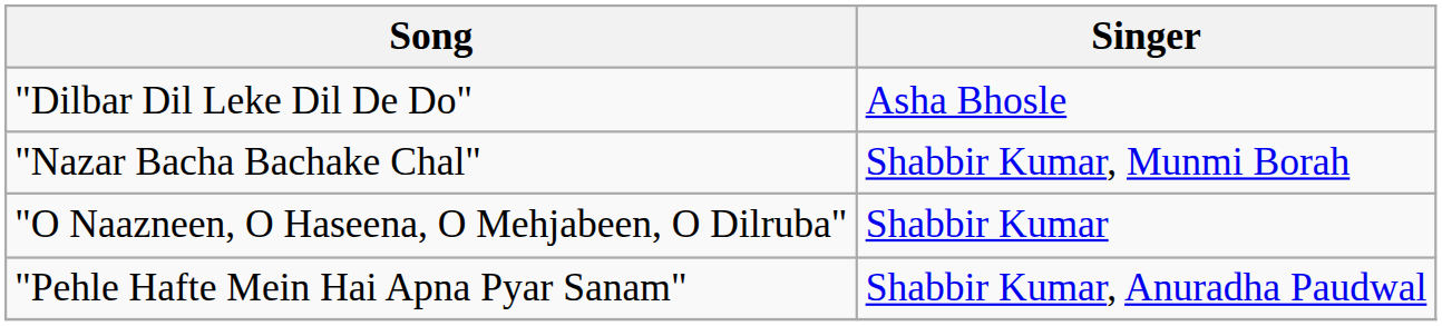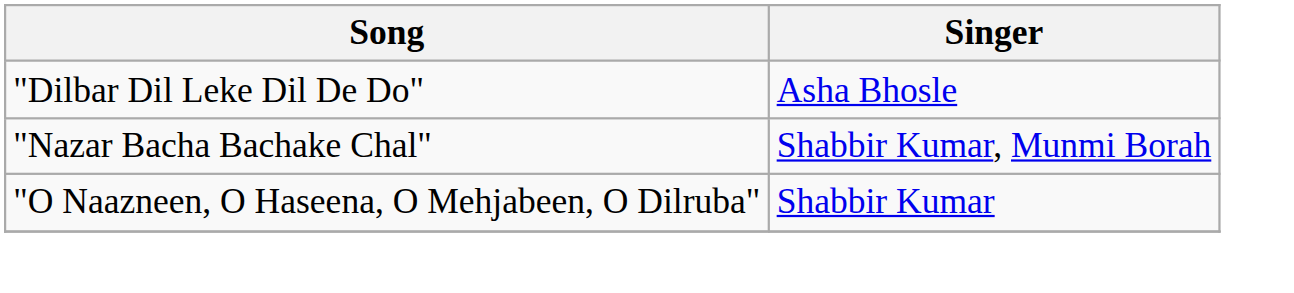 <table class="wikitable">
 <tr>
 <th>Song</th>
 <th>Singer</th>
 </tr>
 <tr>
 <td>"Dilbar Dil Leke Dil De Do"</td>
 <td><a href='#'>Asha Bhosle</a></td>
 </tr>
 <tr>
 <td>"Nazar Bacha Bachake Chal"</td>
 <td><a href='#'>Shabbir Kumar</a>, <a href='#'>Munmi Borah</a></td>
 </tr>
 <tr>
 <td>"O Naazneen, O Haseena, O Mehjabeen, O Dilruba"</td>
 <td><a href='#'>Shabbir Kumar</a></td>
 </tr>
 <tr>
-<td>"Pehle Hafte Mein Hai Apna Pyar Sanam"</td>
-<td><a href='#'>Shabbir Kumar</a>, <a href='#'>Anuradha Paudwal</a></td>
-</tr>
-<tr>
 </tr>
 </table>
